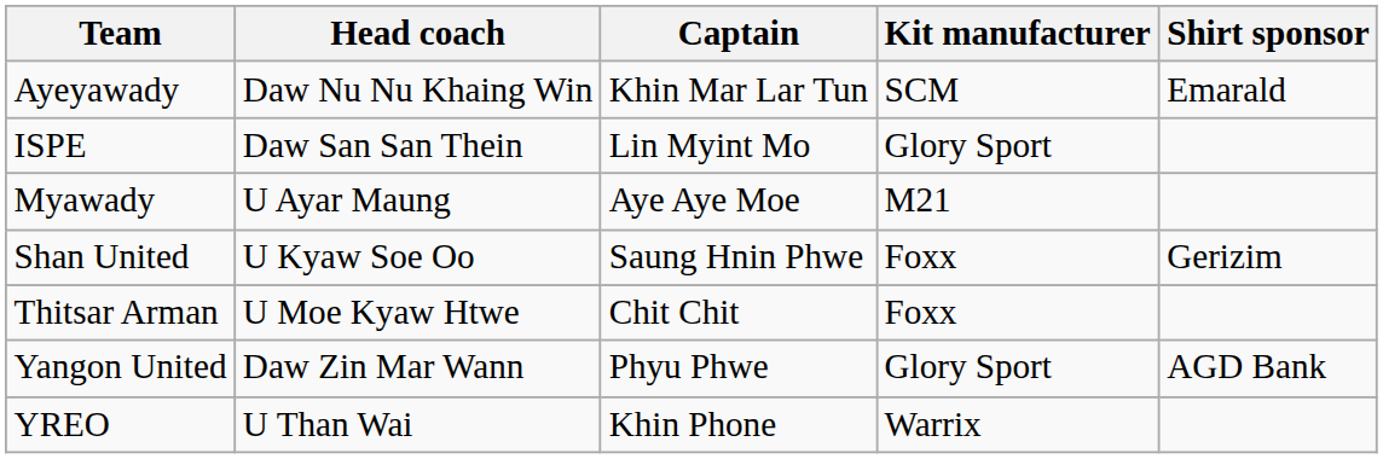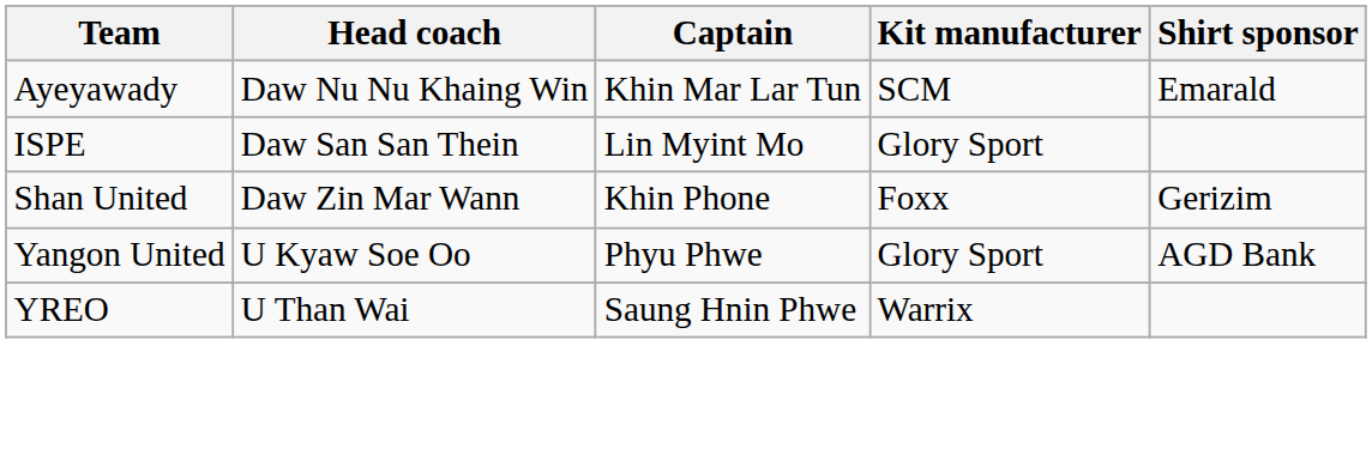 <table class="wikitable sortable" style="text-align: left;">
 <tr>
 <th>Team</th>
 <th>Head coach</th>
 <th>Captain</th>
 <th>Kit manufacturer</th>
 <th>Shirt sponsor</th>
 </tr>
 <tr>
 <td>Ayeyawady</td>
 <td>  Daw Nu Nu Khaing Win</td>
 <td> Khin Mar Lar Tun</td>
 <td> SCM</td>
 <td> Emarald</td>
 </tr>
 <tr>
 <td>ISPE</td>
 <td>  Daw San San Thein</td>
 <td> Lin Myint Mo</td>
 <td> Glory Sport</td>
 <td></td>
 </tr>
 <tr>
-<td>Myawady</td>
-<td>  U Ayar Maung</td>
-<td> Aye Aye Moe</td>
-<td>  M21</td>
-<td></td>
-</tr>
-<tr>
 <td>Shan United</td>
-<td>  U Kyaw Soe Oo</td>
-<td>  Saung Hnin Phwe</td>
+<td>  Daw Zin Mar Wann</td>
+<td>   Khin Phone</td>
 <td>  Foxx</td>
 <td> Gerizim</td>
 </tr>
 <tr>
-<td>Thitsar Arman</td>
-<td>  U Moe Kyaw Htwe</td>
-<td>   Chit Chit</td>
-<td> Foxx</td>
-<td></td>
-</tr>
-<tr>
 <td>Yangon United</td>
-<td>  Daw Zin Mar Wann</td>
+<td>  U Kyaw Soe Oo</td>
 <td>  Phyu Phwe</td>
 <td>  Glory Sport</td>
 <td> AGD Bank</td>
 </tr>
 <tr>
 <td>YREO</td>
 <td>   U Than Wai</td>
-<td>   Khin Phone</td>
+<td>  Saung Hnin Phwe</td>
 <td>  Warrix</td>
 <td></td>
 </tr>
 </table>
